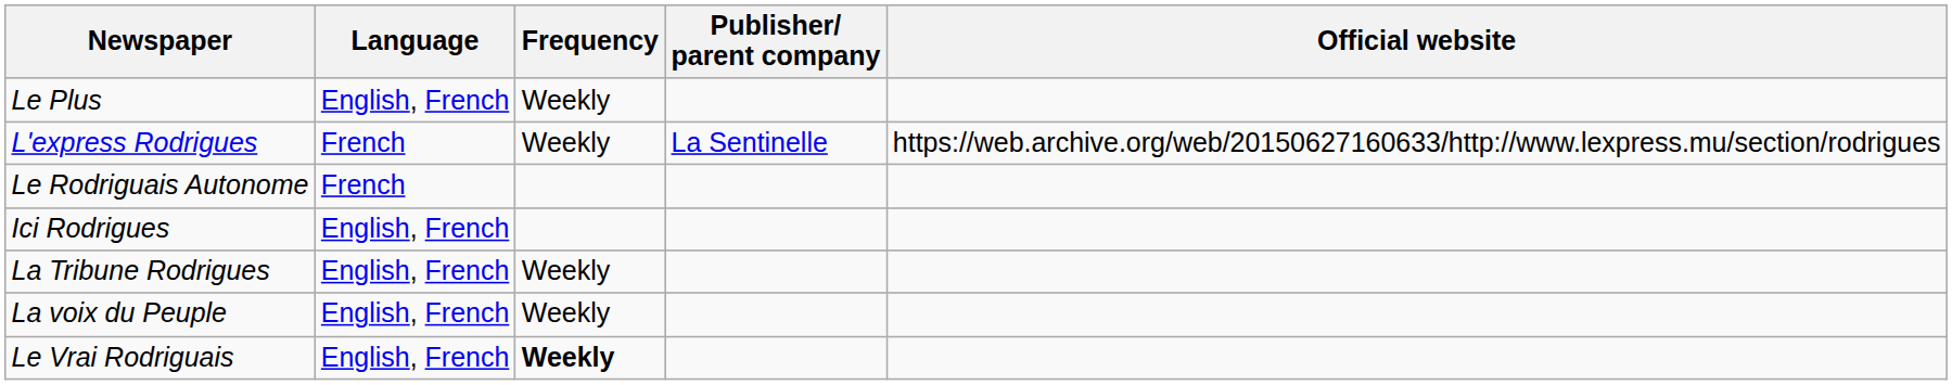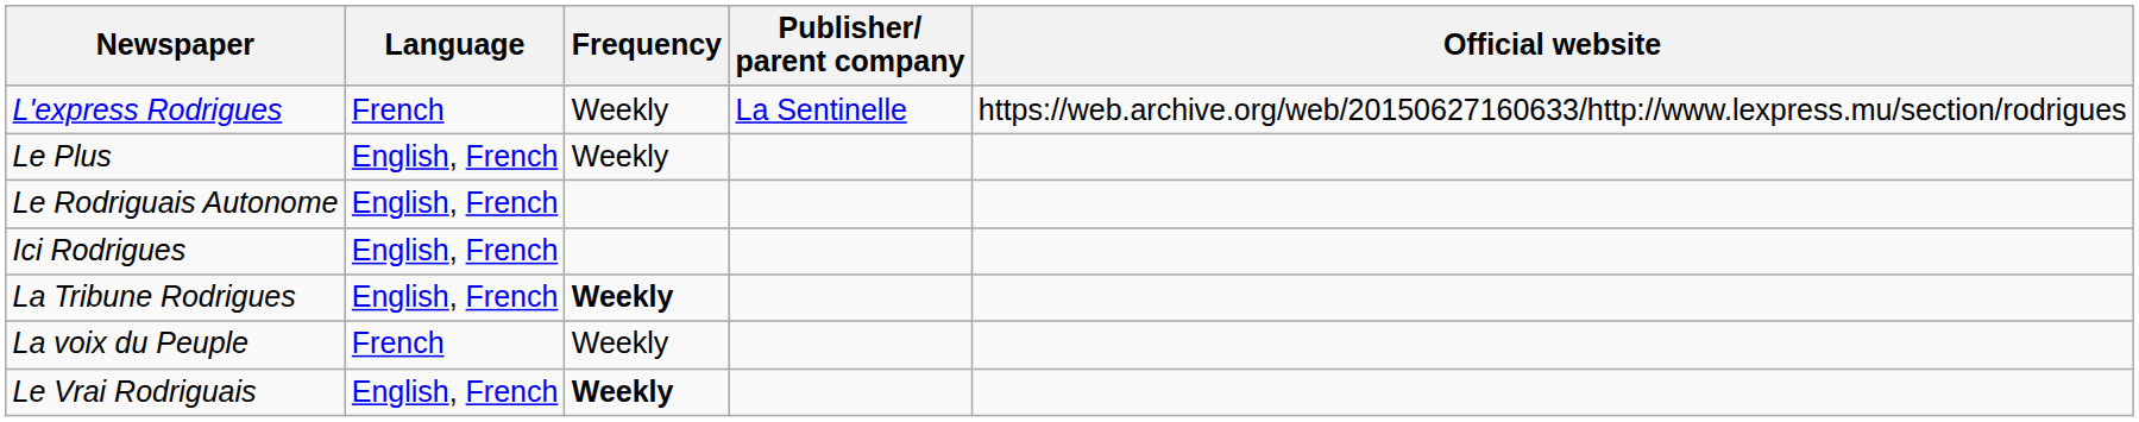 <table class="wikitable">
 <tr>
 <th>Newspaper</th>
 <th>Language</th>
 <th>Frequency</th>
 <th>Publisher/<br>parent company</th>
 <th>Official website</th>
 </tr>
 <tr>
+<td><em><a href='#'>L'express Rodrigues</a></em></td>
+<td><a href='#'>French</a></td>
+<td>Weekly</td>
+<td><a href='#'>La Sentinelle</a></td>
+<td>https://web.archive.org/web/20150627160633/http://www.lexpress.mu/section/rodrigues</td>
+</tr>
+<tr>
 <td><em>Le Plus</em></td>
 <td><a href='#'>English</a>, <a href='#'>French</a></td>
 <td>Weekly</td>
 <td></td>
 <td></td>
 </tr>
 <tr>
-<td><em><a href='#'>L'express Rodrigues</a></em></td>
-<td><a href='#'>French</a></td>
-<td>Weekly</td>
-<td><a href='#'>La Sentinelle</a></td>
-<td>https://web.archive.org/web/20150627160633/http://www.lexpress.mu/section/rodrigues</td>
-</tr>
-<tr>
 <td><em>Le Rodriguais Autonome</em></td>
-<td><a href='#'>French</a></td>
+<td><a href='#'>English</a>, <a href='#'>French</a></td>
 <td></td>
 <td></td>
 <td></td>
 </tr>
 <tr>
 <td><em>Ici Rodrigues</em></td>
 <td><a href='#'>English</a>, <a href='#'>French</a></td>
 <td></td>
 <td></td>
 <td></td>
 </tr>
 <tr>
 <td><em>La Tribune Rodrigues</em></td>
 <td><a href='#'>English</a>, <a href='#'>French</a></td>
-<td>Weekly</td>
+<td><strong>Weekly</strong></td>
 <td></td>
 <td></td>
 </tr>
 <tr>
 <td><em>La voix du Peuple</em></td>
-<td><a href='#'>English</a>, <a href='#'>French</a></td>
+<td><a href='#'>French</a></td>
 <td>Weekly</td>
 <td></td>
 <td></td>
 </tr>
 <tr>
 <td><em>Le Vrai Rodriguais</em></td>
 <td><a href='#'>English</a>, <a href='#'>French</a></td>
 <td><strong>Weekly</strong></td>
 <td></td>
 <td></td>
 </tr>
 </table>
